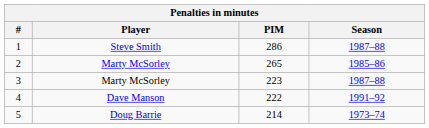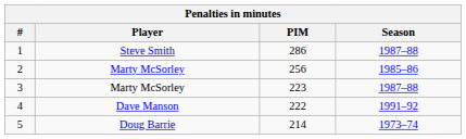 <table class="wikitable" style="text-align: center; font-size: 95%" width="70%">
 <tr>
 <th colspan="4">Penalties in minutes</th>
 </tr>
 <tr>
 <th>#</th>
 <th>Player</th>
 <th>PIM</th>
 <th>Season</th>
 </tr>
 <tr>
 <td>1</td>
 <td><a href='#'>Steve Smith</a></td>
 <td>286</td>
 <td><a href='#'>1987–88</a></td>
 </tr>
 <tr>
 <td>2</td>
 <td><a href='#'>Marty McSorley</a></td>
-<td>265</td>
+<td>256</td>
 <td><a href='#'>1985–86</a></td>
 </tr>
 <tr>
 <td>3</td>
 <td>Marty McSorley</td>
 <td>223</td>
 <td><a href='#'>1987–88</a></td>
 </tr>
 <tr>
 <td>4</td>
 <td><a href='#'>Dave Manson</a></td>
 <td>222</td>
 <td><a href='#'>1991–92</a></td>
 </tr>
 <tr>
 <td>5</td>
 <td><a href='#'>Doug Barrie</a></td>
 <td>214</td>
 <td><a href='#'>1973–74</a></td>
 </tr>
 </table>
